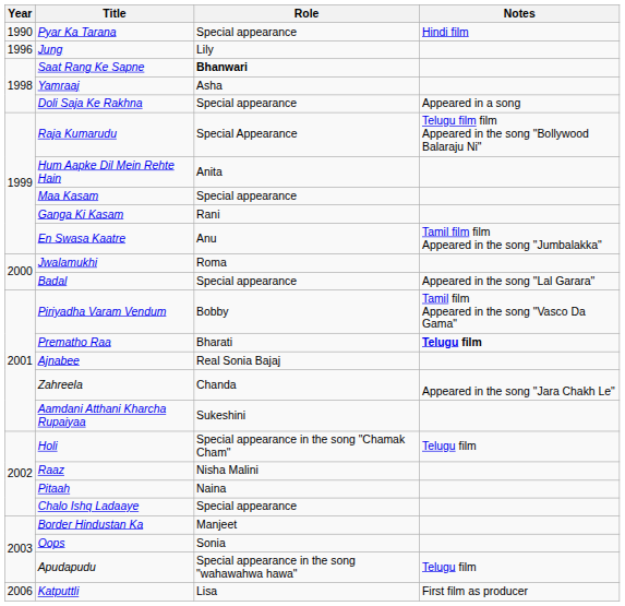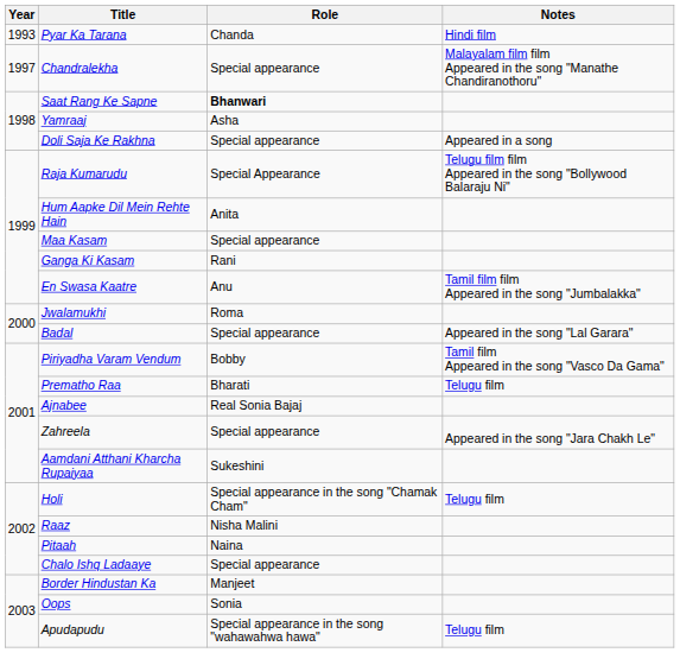 <table class="wikitable sortable">
 <tr>
 <th>Year</th>
 <th>Title</th>
 <th>Role</th>
 <th class="unsortable">Notes</th>
 </tr>
 <tr>
-<td>1990</td>
+<td>1993</td>
 <td><em><a href='#'>Pyar Ka Tarana</a></em></td>
-<td>Special appearance</td>
+<td>Chanda</td>
 <td><a href='#'>Hindi film</a></td>
 </tr>
 <tr>
-<td>1996</td>
-<td><em><a href='#'>Jung</a></em></td>
-<td>Lily</td>
-<td></td>
+<td>1997</td>
+<td><em><a href='#'>Chandralekha</a></em></td>
+<td>Special appearance</td>
+<td><a href='#'>Malayalam film</a> film<br> Appeared in the song "Manathe Chandiranothoru"</td>
 </tr>
 <tr>
 <td rowspan="3">1998</td>
 <td><em><a href='#'>Saat Rang Ke Sapne</a></em></td>
 <td><strong>Bhanwari</strong></td>
 <td></td>
 </tr>
 <tr>
 <td><em><a href='#'>Yamraaj</a></em></td>
 <td>Asha</td>
 <td></td>
 </tr>
 <tr>
 <td><em><a href='#'>Doli Saja Ke Rakhna</a></em></td>
 <td>Special appearance</td>
 <td>Appeared in a song</td>
 </tr>
 <tr>
 <td rowspan="5">1999</td>
 <td><em><a href='#'>Raja Kumarudu</a></em></td>
 <td>Special Appearance</td>
 <td><a href='#'>Telugu film</a> film<br> Appeared in the song "Bollywood Balaraju Ni"</td>
 </tr>
 <tr>
 <td><em><a href='#'>Hum Aapke Dil Mein Rehte Hain</a></em></td>
 <td>Anita</td>
 <td></td>
 </tr>
 <tr>
 <td><em><a href='#'>Maa Kasam</a></em></td>
 <td>Special appearance</td>
 <td></td>
 </tr>
 <tr>
 <td><em><a href='#'>Ganga Ki Kasam</a></em></td>
 <td>Rani</td>
 <td></td>
 </tr>
 <tr>
 <td><em><a href='#'>En Swasa Kaatre</a></em></td>
 <td>Anu</td>
 <td><a href='#'>Tamil film</a> film<br>Appeared in the song "Jumbalakka"</td>
 </tr>
 <tr>
 <td rowspan="2">2000</td>
 <td><em><a href='#'>Jwalamukhi</a></em></td>
 <td>Roma</td>
 <td></td>
 </tr>
 <tr>
 <td><em><a href='#'>Badal</a></em></td>
 <td>Special appearance</td>
 <td>Appeared in the song "Lal Garara"</td>
 </tr>
 <tr>
 <td rowspan="5">2001</td>
 <td><em><a href='#'>Piriyadha Varam Vendum</a></em></td>
 <td>Bobby</td>
 <td><a href='#'>Tamil</a> film<br>Appeared in the song "Vasco Da Gama"</td>
 </tr>
 <tr>
 <td><em><a href='#'>Prematho Raa</a></em></td>
 <td>Bharati</td>
-<td><strong><a href='#'>Telugu</a> film</strong></td>
+<td><a href='#'>Telugu</a> film</td>
 </tr>
 <tr>
 <td><em><a href='#'>Ajnabee</a></em></td>
 <td>Real Sonia Bajaj</td>
 <td></td>
 </tr>
 <tr>
 <td><em>Zahreela</em></td>
-<td>Chanda</td>
+<td>Special appearance</td>
 <td><br> Appeared in the song "Jara Chakh Le"</td>
 </tr>
 <tr>
 <td><em><a href='#'>Aamdani Atthani Kharcha Rupaiyaa</a></em></td>
 <td>Sukeshini</td>
 <td></td>
 </tr>
 <tr>
 <td rowspan="4">2002</td>
 <td><em><a href='#'>Holi</a></em></td>
 <td>Special appearance in the song "Chamak Cham"</td>
 <td><a href='#'>Telugu</a> film</td>
 </tr>
 <tr>
 <td><em><a href='#'>Raaz</a></em></td>
 <td>Nisha Malini</td>
 <td></td>
 </tr>
 <tr>
 <td><em><a href='#'>Pitaah</a></em></td>
 <td>Naina</td>
 <td></td>
 </tr>
 <tr>
 <td><em><a href='#'>Chalo Ishq Ladaaye</a></em></td>
 <td>Special appearance</td>
 <td></td>
 </tr>
 <tr>
 <td rowspan="3">2003</td>
 <td><em><a href='#'>Border Hindustan Ka</a></em></td>
 <td>Manjeet</td>
 <td></td>
 </tr>
 <tr>
 <td><em><a href='#'>Oops</a></em></td>
 <td>Sonia</td>
 <td></td>
 </tr>
 <tr>
 <td><em>Apudapudu</em></td>
 <td>Special appearance in the song "wahawahwa hawa"</td>
 <td><a href='#'>Telugu</a> film</td>
 </tr>
-<tr>
-<td>2006</td>
-<td><em><a href='#'>Katputtli</a></em></td>
-<td>Lisa</td>
-<td>First film as producer</td>
-</tr>
 </table>
